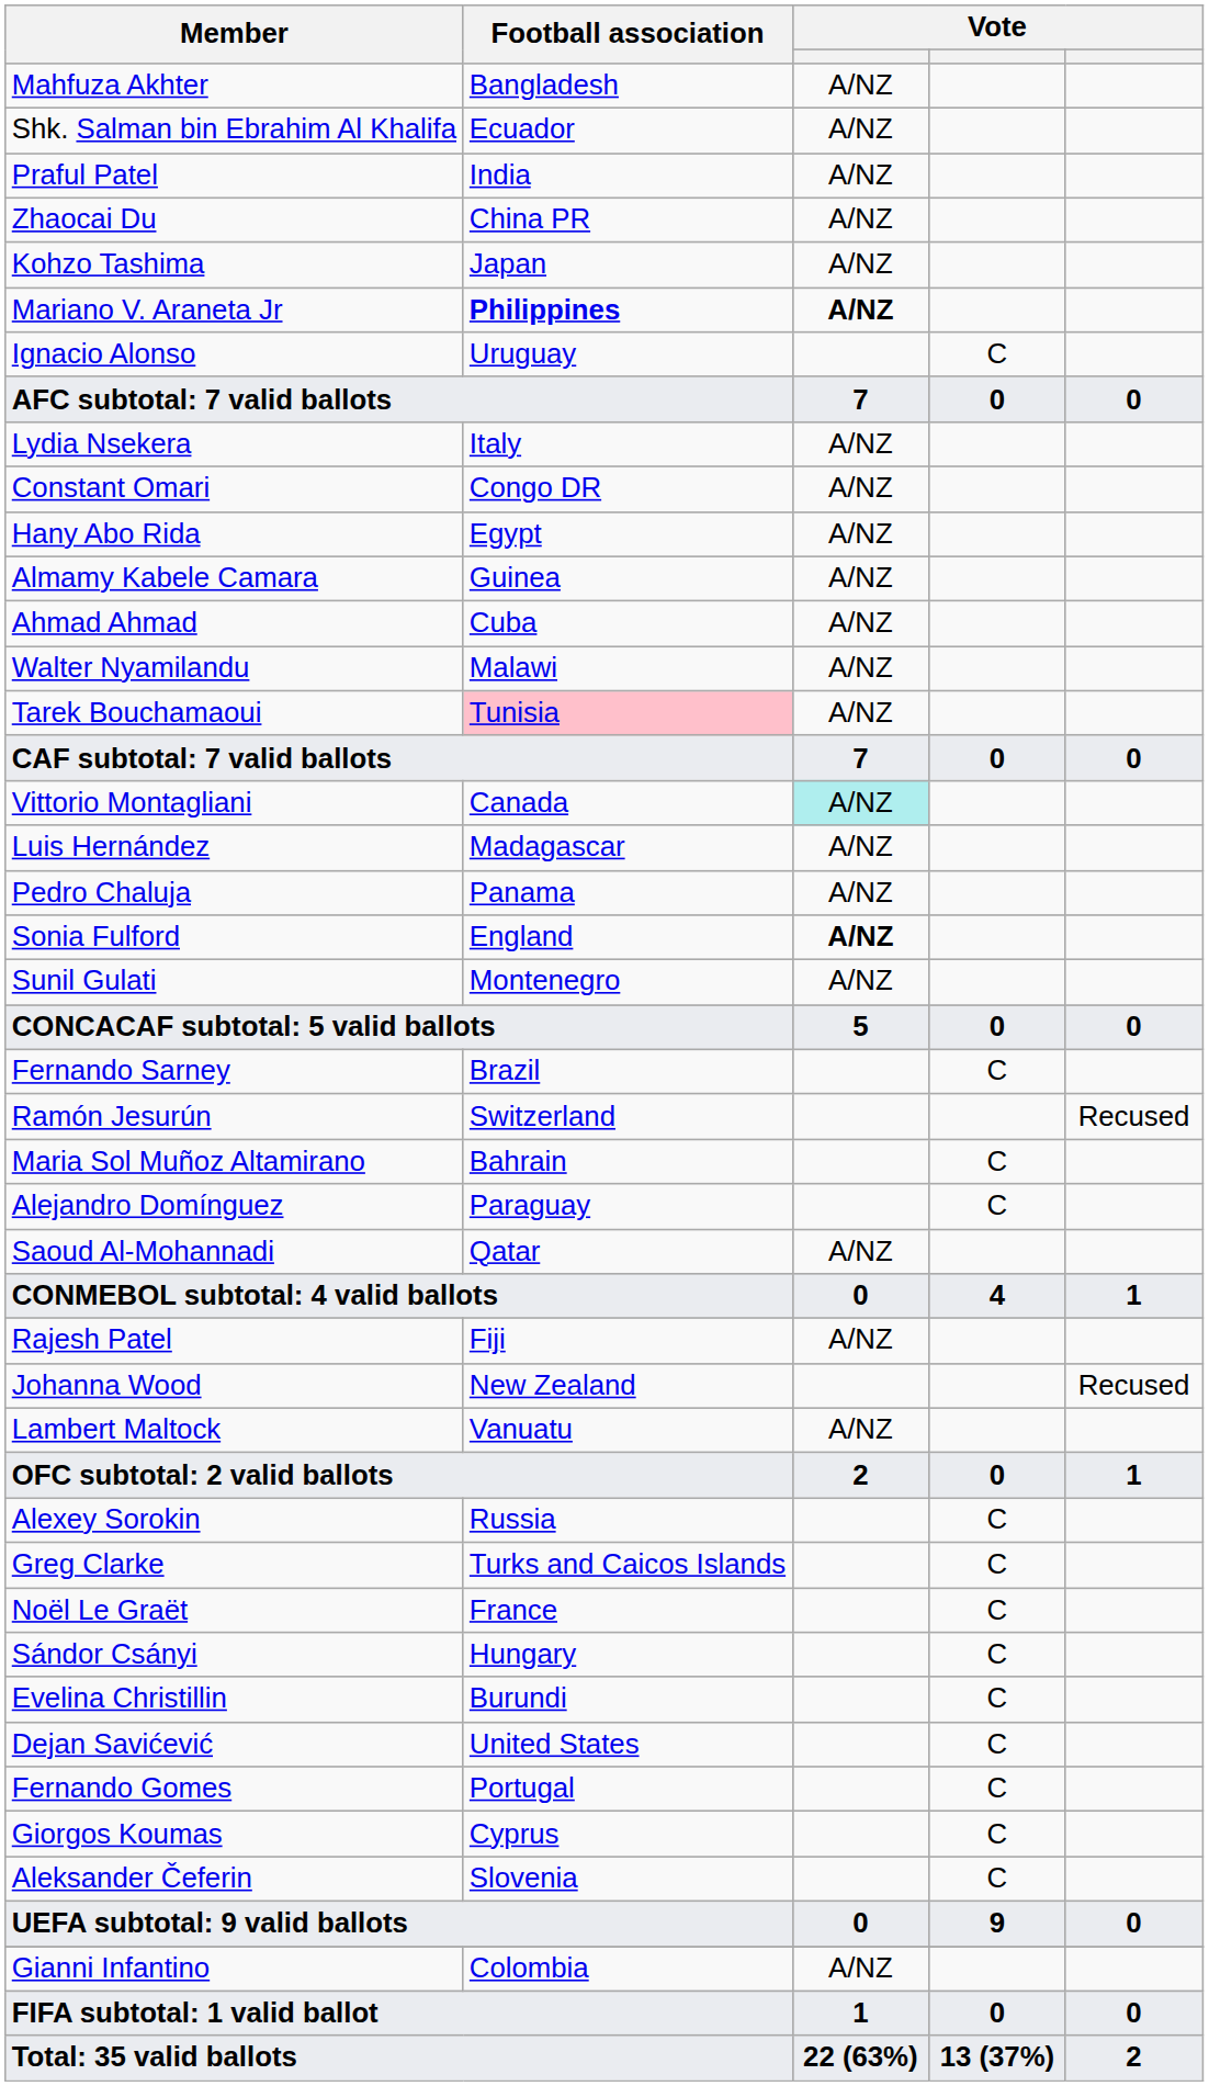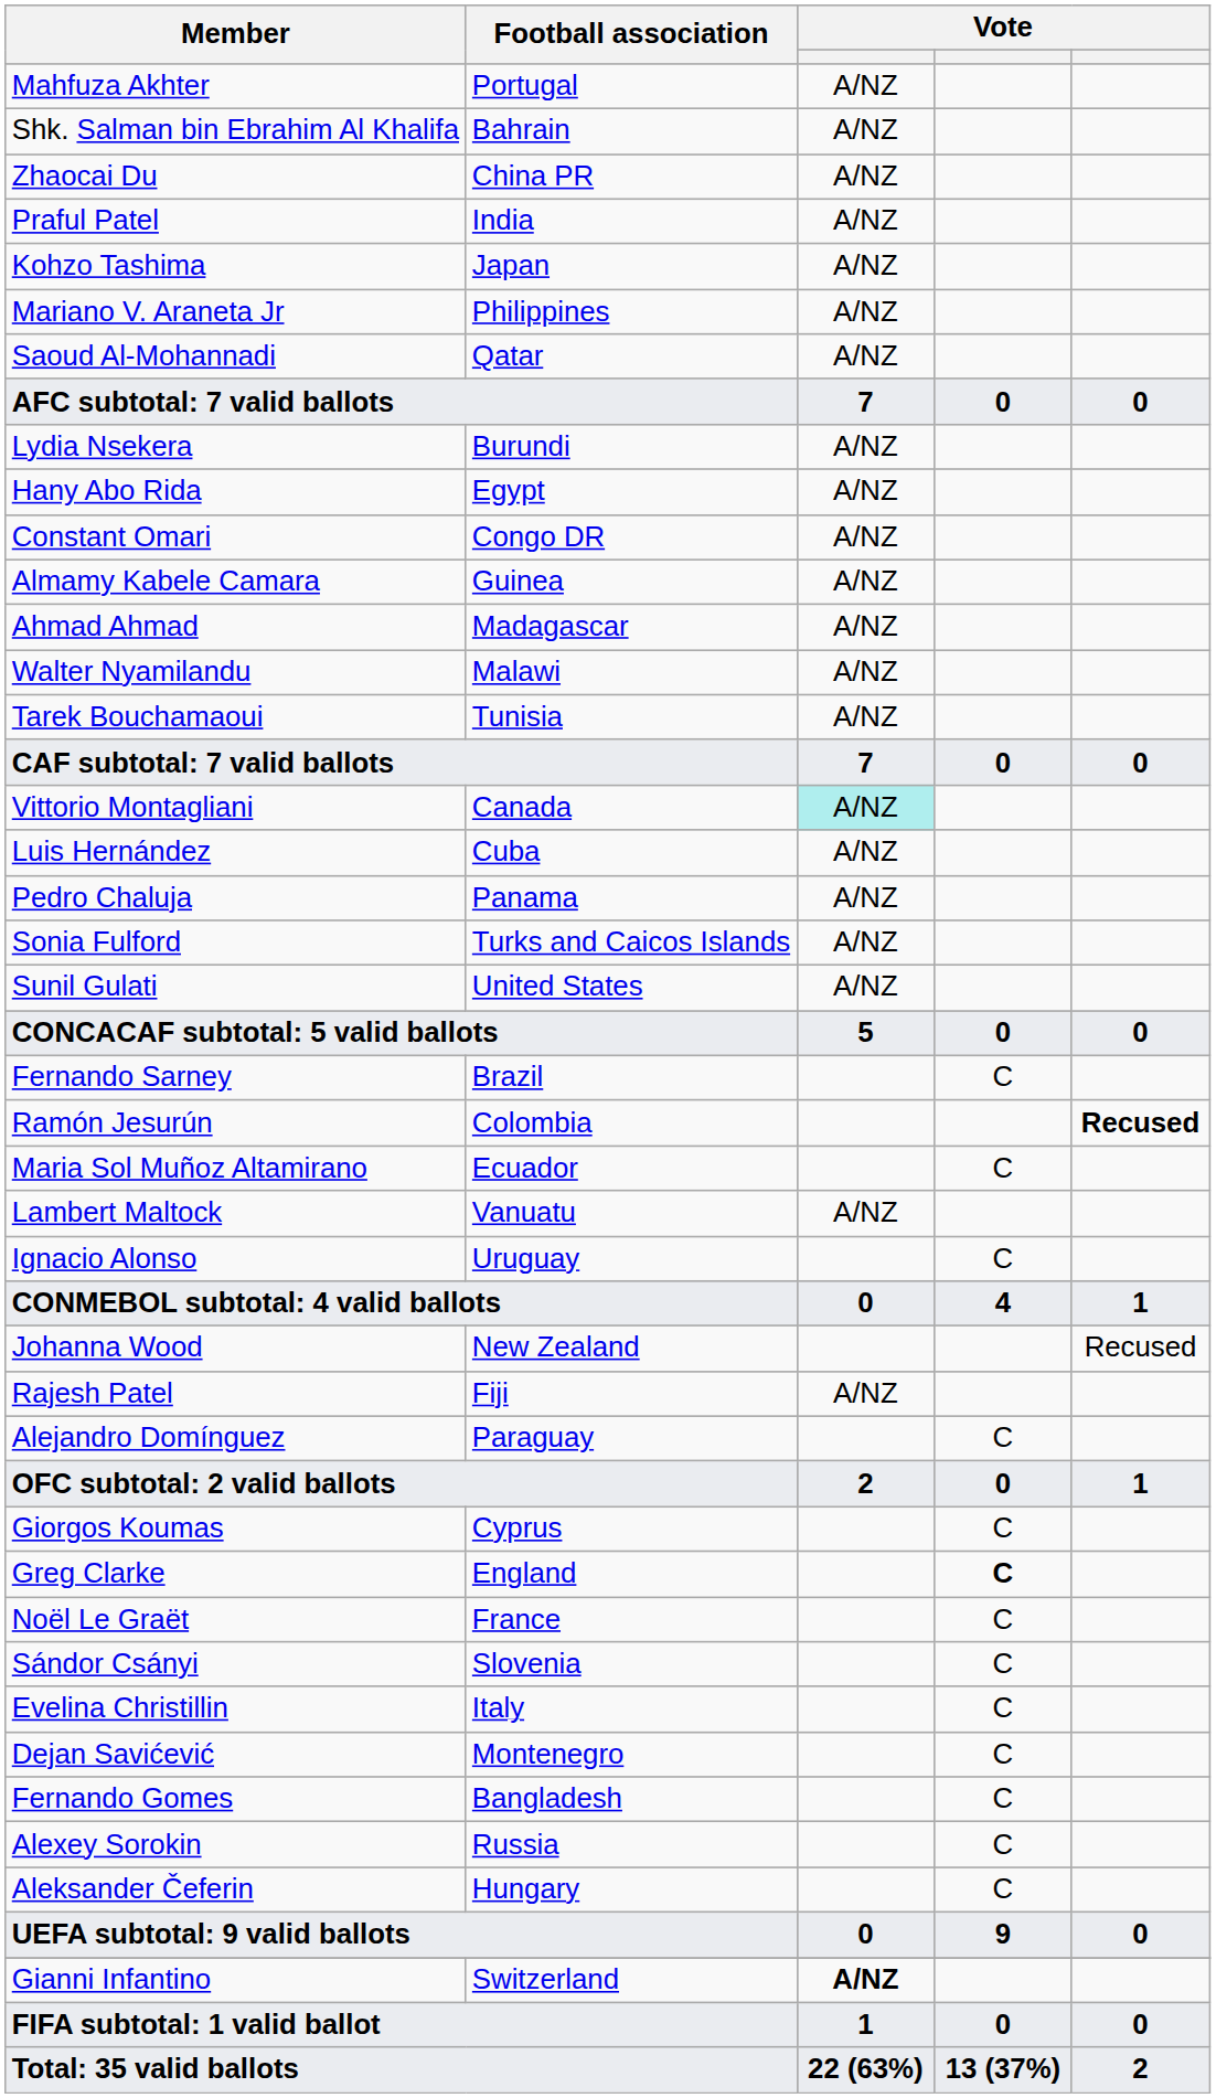 <table class="wikitable plainrowheaders" style="text-align: center">
 <tr>
 <th scope=col rowspan=2>Member</th>
 <th scope=col rowspan=2>Football association</th>
 <th scope=col colspan=3>Vote</th>
 </tr>
 <tr>
 <th scope=col width=70></th>
 <th scope=col width=70></th>
 <th scope=col width=70></th>
 </tr>
 <tr>
 <td align="left"><a href='#'>Mahfuza Akhter</a></td>
-<td align="left"> <a href='#'>Bangladesh</a></td>
+<td align="left"> <a href='#'>Portugal</a></td>
 <td>A/NZ</td>
 <td></td>
 <td></td>
 </tr>
 <tr>
 <td align="left">Shk. <a href='#'>Salman bin Ebrahim Al Khalifa</a></td>
-<td align="left"> <a href='#'>Ecuador</a></td>
+<td align="left"> <a href='#'>Bahrain</a></td>
+<td>A/NZ</td>
+<td></td>
+<td></td>
+</tr>
+<tr>
+<td align="left"><a href='#'>Zhaocai Du</a></td>
+<td align="left"> <a href='#'>China PR</a></td>
 <td>A/NZ</td>
 <td></td>
 <td></td>
 </tr>
 <tr>
 <td align="left"><a href='#'>Praful Patel</a></td>
 <td align="left"> <a href='#'>India</a></td>
-<td>A/NZ</td>
-<td></td>
-<td></td>
-</tr>
-<tr>
-<td align="left"><a href='#'>Zhaocai Du</a></td>
-<td align="left"> <a href='#'>China PR</a></td>
 <td>A/NZ</td>
 <td></td>
 <td></td>
 </tr>
 <tr>
 <td align="left"><a href='#'>Kohzo Tashima</a></td>
 <td align="left"> <a href='#'>Japan</a></td>
 <td>A/NZ</td>
 <td></td>
 <td></td>
 </tr>
 <tr>
 <td align="left"><a href='#'>Mariano V. Araneta Jr</a></td>
-<td align="left"><strong> <a href='#'>Philippines</a></strong></td>
-<td><strong>A/NZ</strong></td>
+<td align="left"> <a href='#'>Philippines</a></td>
+<td>A/NZ</td>
 <td></td>
 <td></td>
 </tr>
 <tr>
-<td align="left"><a href='#'>Ignacio Alonso</a></td>
-<td align="left"> <a href='#'>Uruguay</a></td>
+<td align="left"><a href='#'>Saoud Al-Mohannadi</a></td>
+<td align="left"> <a href='#'>Qatar</a></td>
+<td>A/NZ</td>
 <td></td>
-<td>C</td>
 <td></td>
 </tr>
 <tr class="sortbottom" style="background:#EAECF0">
 <td align="left" colspan=2><strong>AFC subtotal: 7 valid ballots</strong></td>
 <td><strong>7</strong></td>
 <td><strong>0</strong></td>
 <td><strong>0</strong></td>
 </tr>
 <tr>
 <td align="left"><a href='#'>Lydia Nsekera</a></td>
-<td align="left"> <a href='#'>Italy</a></td>
+<td align="left"> <a href='#'>Burundi</a></td>
+<td>A/NZ</td>
+<td></td>
+<td></td>
+</tr>
+<tr>
+<td align="left"><a href='#'>Hany Abo Rida</a></td>
+<td align="left"> <a href='#'>Egypt</a></td>
 <td>A/NZ</td>
 <td></td>
 <td></td>
 </tr>
 <tr>
 <td align="left"><a href='#'>Constant Omari</a></td>
 <td align="left"> <a href='#'>Congo DR</a></td>
-<td>A/NZ</td>
-<td></td>
-<td></td>
-</tr>
-<tr>
-<td align="left"><a href='#'>Hany Abo Rida</a></td>
-<td align="left"> <a href='#'>Egypt</a></td>
 <td>A/NZ</td>
 <td></td>
 <td></td>
 </tr>
 <tr>
 <td align="left"><a href='#'>Almamy Kabele Camara</a></td>
 <td align="left"> <a href='#'>Guinea</a></td>
 <td>A/NZ</td>
 <td></td>
 <td></td>
 </tr>
 <tr>
 <td align="left"><a href='#'>Ahmad Ahmad</a></td>
-<td align="left"> <a href='#'>Cuba</a></td>
+<td align="left"> <a href='#'>Madagascar</a></td>
 <td>A/NZ</td>
 <td></td>
 <td></td>
 </tr>
 <tr>
 <td align="left"><a href='#'>Walter Nyamilandu</a></td>
 <td align="left"> <a href='#'>Malawi</a></td>
 <td>A/NZ</td>
 <td></td>
 <td></td>
 </tr>
 <tr>
 <td align="left"><a href='#'>Tarek Bouchamaoui</a></td>
-<td align="left" style="background: pink;"> <a href='#'>Tunisia</a></td>
+<td align="left"> <a href='#'>Tunisia</a></td>
 <td>A/NZ</td>
 <td></td>
 <td></td>
 </tr>
 <tr class="sortbottom" style="background:#EAECF0">
 <td align="left" colspan=2><strong>CAF subtotal: 7 valid ballots</strong></td>
 <td><strong>7</strong></td>
 <td><strong>0</strong></td>
 <td><strong>0</strong></td>
 </tr>
 <tr>
 <td align="left"><a href='#'>Vittorio Montagliani</a></td>
 <td align="left"> <a href='#'>Canada</a></td>
 <td style="background: paleturquoise;">A/NZ</td>
 <td></td>
 <td></td>
 </tr>
 <tr>
 <td align="left"><a href='#'>Luis Hernández</a></td>
-<td align="left"> <a href='#'>Madagascar</a></td>
+<td align="left"> <a href='#'>Cuba</a></td>
 <td>A/NZ</td>
 <td></td>
 <td></td>
 </tr>
 <tr>
 <td align="left"><a href='#'>Pedro Chaluja</a></td>
 <td align="left"> <a href='#'>Panama</a></td>
 <td>A/NZ</td>
 <td></td>
 <td></td>
 </tr>
 <tr>
 <td align="left"><a href='#'>Sonia Fulford</a></td>
-<td align="left"> <a href='#'>England</a></td>
-<td><strong>A/NZ</strong></td>
+<td align="left"> <a href='#'>Turks and Caicos Islands</a></td>
+<td>A/NZ</td>
 <td></td>
 <td></td>
 </tr>
 <tr>
 <td align="left"><a href='#'>Sunil Gulati</a></td>
-<td align="left"> <a href='#'>Montenegro</a></td>
+<td align="left"> <a href='#'>United States</a></td>
 <td>A/NZ</td>
 <td></td>
 <td></td>
 </tr>
 <tr class="sortbottom" style="background:#EAECF0">
 <td align="left" colspan=2><strong>CONCACAF subtotal: 5 valid ballots</strong></td>
 <td><strong>5</strong></td>
 <td><strong>0</strong></td>
 <td><strong>0</strong></td>
 </tr>
 <tr>
 <td align="left"><a href='#'>Fernando Sarney</a></td>
 <td align="left"> <a href='#'>Brazil</a></td>
 <td></td>
 <td>C</td>
 <td></td>
 </tr>
 <tr>
 <td align="left"><a href='#'>Ramón Jesurún</a></td>
-<td align="left"> <a href='#'>Switzerland</a></td>
+<td align="left"> <a href='#'>Colombia</a></td>
+<td></td>
+<td></td>
+<td><strong>Recused</strong></td>
+</tr>
+<tr>
+<td align="left"><a href='#'>Maria Sol Muñoz Altamirano</a></td>
+<td align="left"> <a href='#'>Ecuador</a></td>
+<td></td>
+<td>C</td>
+<td></td>
+</tr>
+<tr>
+<td align="left"><a href='#'>Lambert Maltock</a></td>
+<td align="left"> <a href='#'>Vanuatu</a></td>
+<td>A/NZ</td>
+<td></td>
+<td></td>
+</tr>
+<tr>
+<td align="left"><a href='#'>Ignacio Alonso</a></td>
+<td align="left"> <a href='#'>Uruguay</a></td>
+<td></td>
+<td>C</td>
+<td></td>
+</tr>
+<tr class="sortbottom" style="background:#EAECF0">
+<td align="left" colspan=2><strong>CONMEBOL subtotal: 4 valid ballots</strong></td>
+<td><strong>0</strong></td>
+<td><strong>4</strong></td>
+<td><strong>1</strong></td>
+</tr>
+<tr>
+<td align="left"><a href='#'>Johanna Wood</a></td>
+<td align="left"> <a href='#'>New Zealand</a></td>
 <td></td>
 <td></td>
 <td>Recused</td>
 </tr>
 <tr>
-<td align="left"><a href='#'>Maria Sol Muñoz Altamirano</a></td>
-<td align="left"> <a href='#'>Bahrain</a></td>
+<td align="left"><a href='#'>Rajesh Patel</a></td>
+<td align="left"> <a href='#'>Fiji</a></td>
+<td>A/NZ</td>
 <td></td>
-<td>C</td>
 <td></td>
 </tr>
 <tr>
 <td align="left"><a href='#'>Alejandro Domínguez</a></td>
 <td align="left"> <a href='#'>Paraguay</a></td>
 <td></td>
 <td>C</td>
 <td></td>
 </tr>
-<tr>
-<td align="left"><a href='#'>Saoud Al-Mohannadi</a></td>
-<td align="left"> <a href='#'>Qatar</a></td>
-<td>A/NZ</td>
-<td></td>
-<td></td>
-</tr>
-<tr class="sortbottom" style="background:#EAECF0">
-<td align="left" colspan=2><strong>CONMEBOL subtotal: 4 valid ballots</strong></td>
-<td><strong>0</strong></td>
-<td><strong>4</strong></td>
-<td><strong>1</strong></td>
-</tr>
-<tr>
-<td align="left"><a href='#'>Rajesh Patel</a></td>
-<td align="left"> <a href='#'>Fiji</a></td>
-<td>A/NZ</td>
-<td></td>
-<td></td>
-</tr>
-<tr>
-<td align="left"><a href='#'>Johanna Wood</a></td>
-<td align="left"> <a href='#'>New Zealand</a></td>
-<td></td>
-<td></td>
-<td>Recused</td>
-</tr>
-<tr>
-<td align="left"><a href='#'>Lambert Maltock</a></td>
-<td align="left"> <a href='#'>Vanuatu</a></td>
-<td>A/NZ</td>
-<td></td>
-<td></td>
-</tr>
 <tr class="sortbottom" style="background:#EAECF0">
 <td align="left" colspan=2><strong>OFC subtotal: 2 valid ballots</strong></td>
 <td><strong>2</strong></td>
 <td><strong>0</strong></td>
 <td><strong>1</strong></td>
 </tr>
 <tr>
-<td align="left"><a href='#'>Alexey Sorokin</a></td>
-<td align="left"> <a href='#'>Russia</a></td>
+<td align="left"><a href='#'>Giorgos Koumas</a></td>
+<td align="left"> <a href='#'>Cyprus</a></td>
 <td></td>
 <td>C</td>
 <td></td>
 </tr>
 <tr>
 <td align="left"><a href='#'>Greg Clarke</a></td>
-<td align="left"> <a href='#'>Turks and Caicos Islands</a></td>
+<td align="left"> <a href='#'>England</a></td>
 <td></td>
-<td>C</td>
+<td><strong>C</strong></td>
 <td></td>
 </tr>
 <tr>
 <td align="left"><a href='#'>Noël Le Graët</a></td>
 <td align="left"> <a href='#'>France</a></td>
 <td></td>
 <td>C</td>
 <td></td>
 </tr>
 <tr>
 <td align="left"><a href='#'>Sándor Csányi</a></td>
-<td align="left"> <a href='#'>Hungary</a></td>
+<td align="left"> <a href='#'>Slovenia</a></td>
 <td></td>
 <td>C</td>
 <td></td>
 </tr>
 <tr>
 <td align="left"><a href='#'>Evelina Christillin</a></td>
-<td align="left"> <a href='#'>Burundi</a></td>
+<td align="left"> <a href='#'>Italy</a></td>
 <td></td>
 <td>C</td>
 <td></td>
 </tr>
 <tr>
 <td align="left"><a href='#'>Dejan Savićević</a></td>
-<td align="left"> <a href='#'>United States</a></td>
+<td align="left"> <a href='#'>Montenegro</a></td>
 <td></td>
 <td>C</td>
 <td></td>
 </tr>
 <tr>
 <td align="left"><a href='#'>Fernando Gomes</a></td>
-<td align="left"> <a href='#'>Portugal</a></td>
+<td align="left"> <a href='#'>Bangladesh</a></td>
 <td></td>
 <td>C</td>
 <td></td>
 </tr>
 <tr>
-<td align="left"><a href='#'>Giorgos Koumas</a></td>
-<td align="left"> <a href='#'>Cyprus</a></td>
+<td align="left"><a href='#'>Alexey Sorokin</a></td>
+<td align="left"> <a href='#'>Russia</a></td>
 <td></td>
 <td>C</td>
 <td></td>
 </tr>
 <tr>
 <td align="left"><a href='#'>Aleksander Čeferin</a></td>
-<td align="left"> <a href='#'>Slovenia</a></td>
+<td align="left"> <a href='#'>Hungary</a></td>
 <td></td>
 <td>C</td>
 <td></td>
 </tr>
 <tr class="sortbottom" style="background:#EAECF0">
 <td align="left" colspan=2><strong>UEFA subtotal: 9 valid ballots</strong></td>
 <td><strong>0</strong></td>
 <td><strong>9</strong></td>
 <td><strong>0</strong></td>
 </tr>
 <tr class="sortbottom" style="background:#EAECF0">
 </tr>
 <tr>
 <td align="left"><a href='#'>Gianni Infantino</a></td>
-<td align="left"> <a href='#'>Colombia</a></td>
-<td>A/NZ</td>
+<td align="left"> <a href='#'>Switzerland</a></td>
+<td><strong>A/NZ</strong></td>
 <td></td>
 <td></td>
 </tr>
 <tr class="sortbottom" style="background:#EAECF0">
 <td align="left" colspan=2><strong>FIFA subtotal: 1 valid ballot</strong></td>
 <td><strong>1</strong></td>
 <td><strong>0</strong></td>
 <td><strong>0</strong></td>
 </tr>
 <tr class="sortbottom" style="background:#EAECF0">
 <td align="left" colspan=2><strong>Total: 35 valid ballots</strong></td>
 <td><strong>22 (63%)</strong></td>
 <td><strong>13 (37%)</strong></td>
 <td><strong>2</strong></td>
 </tr>
 </table>
